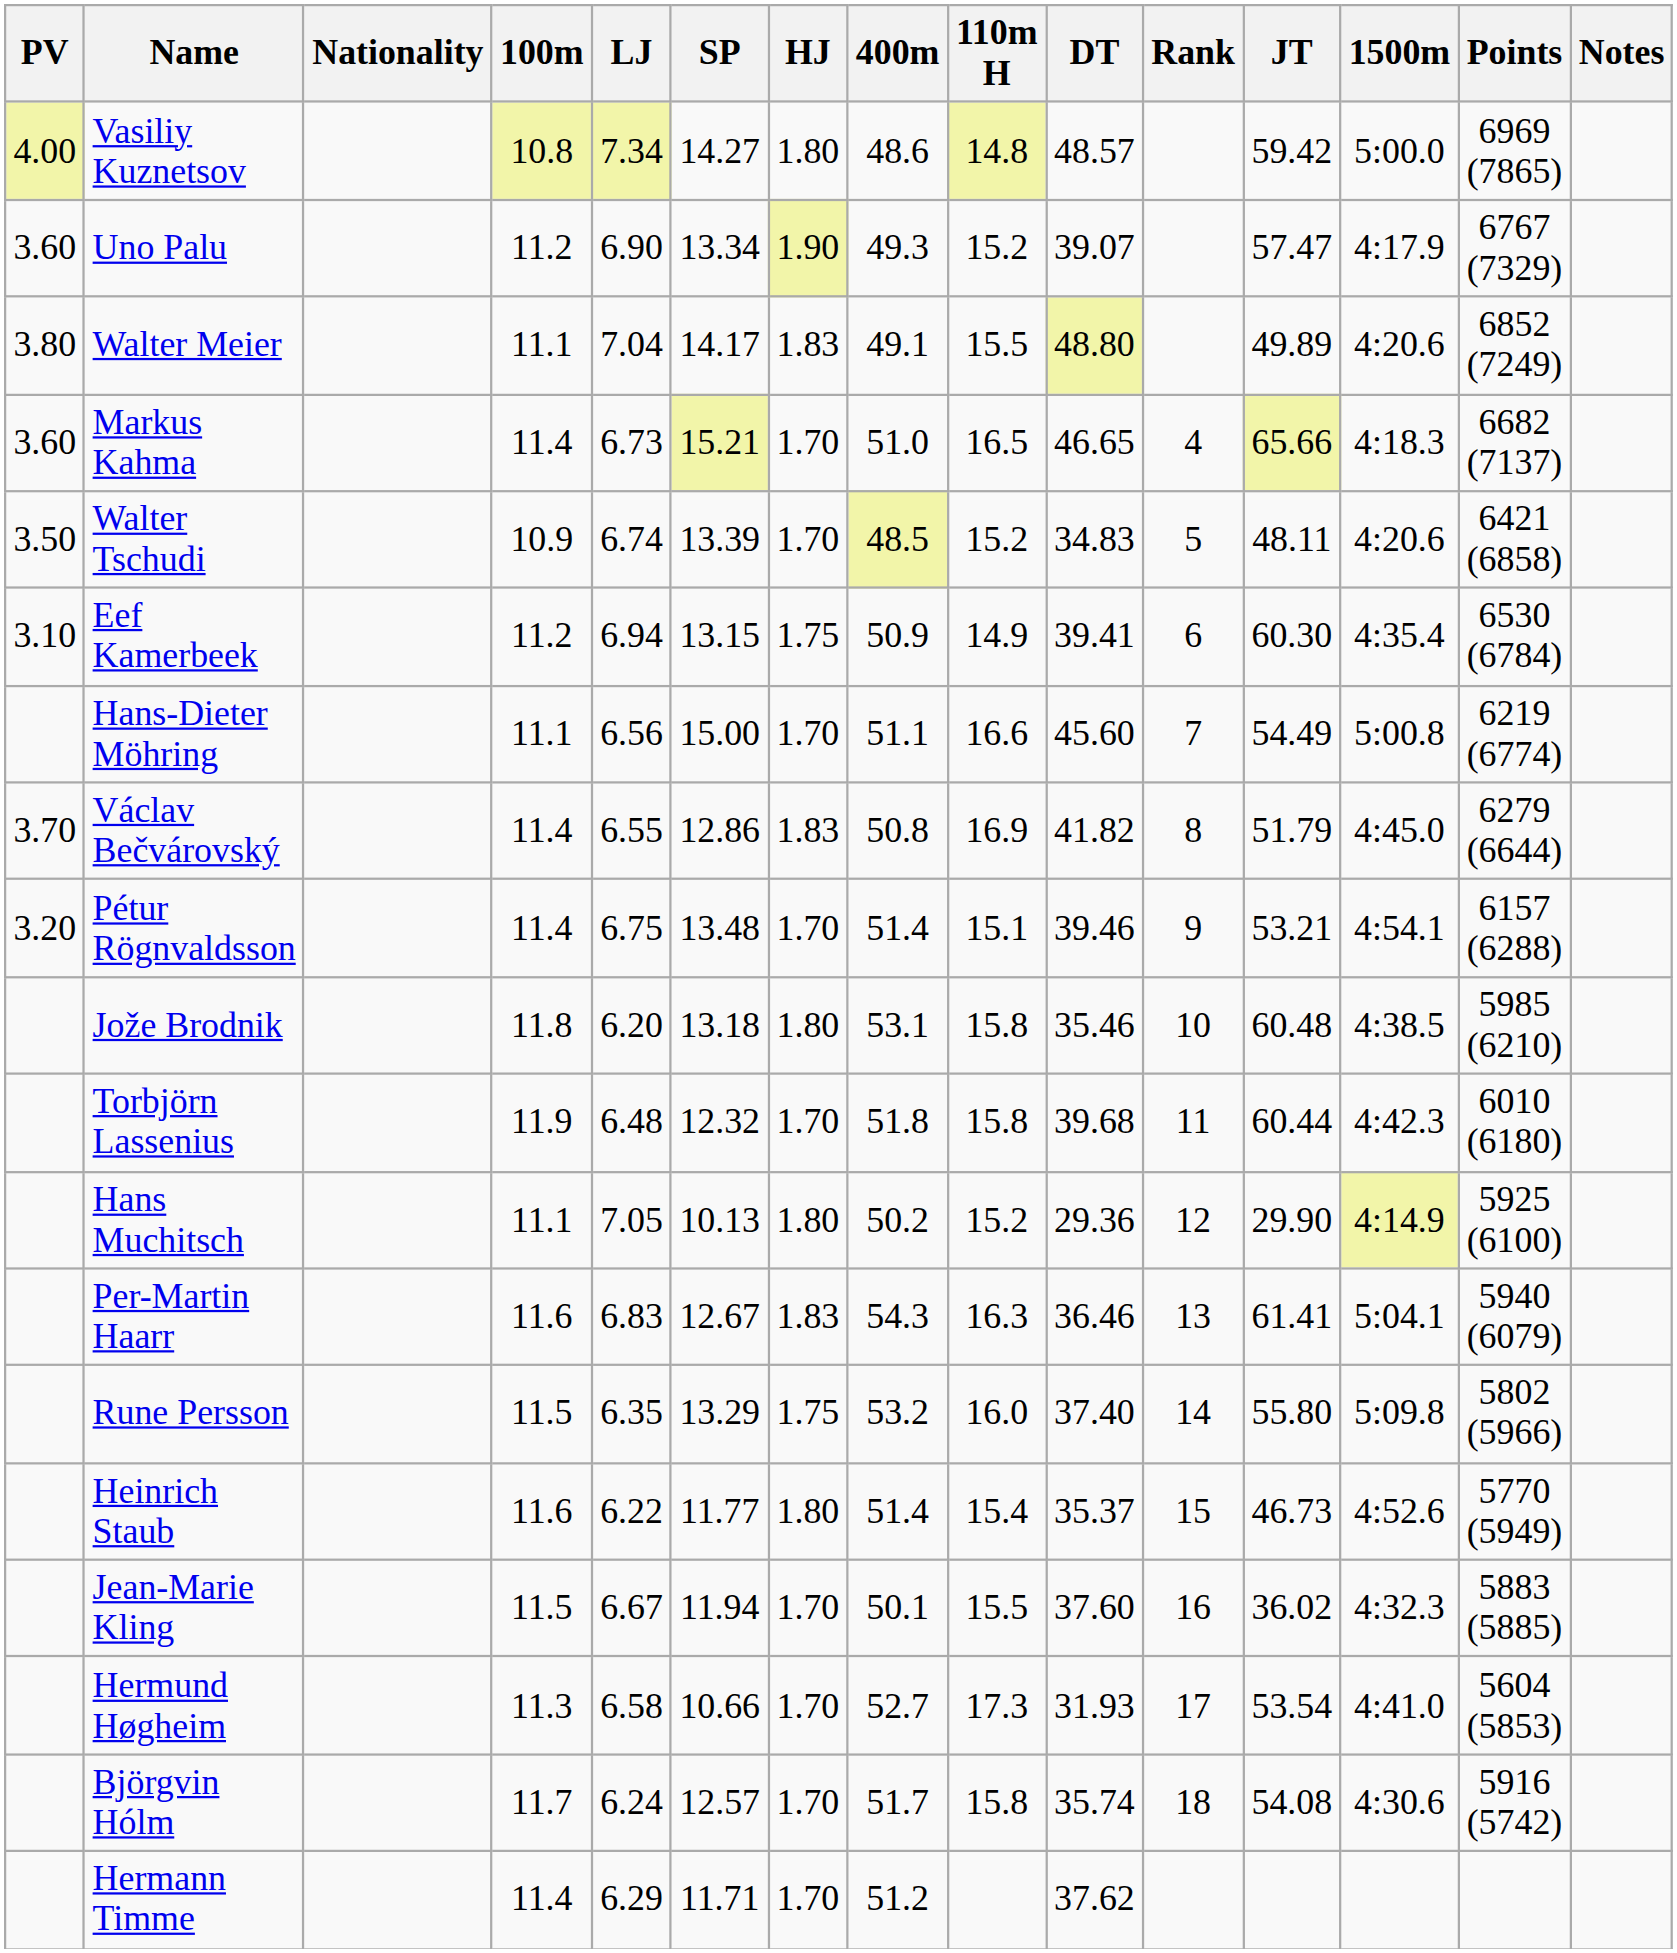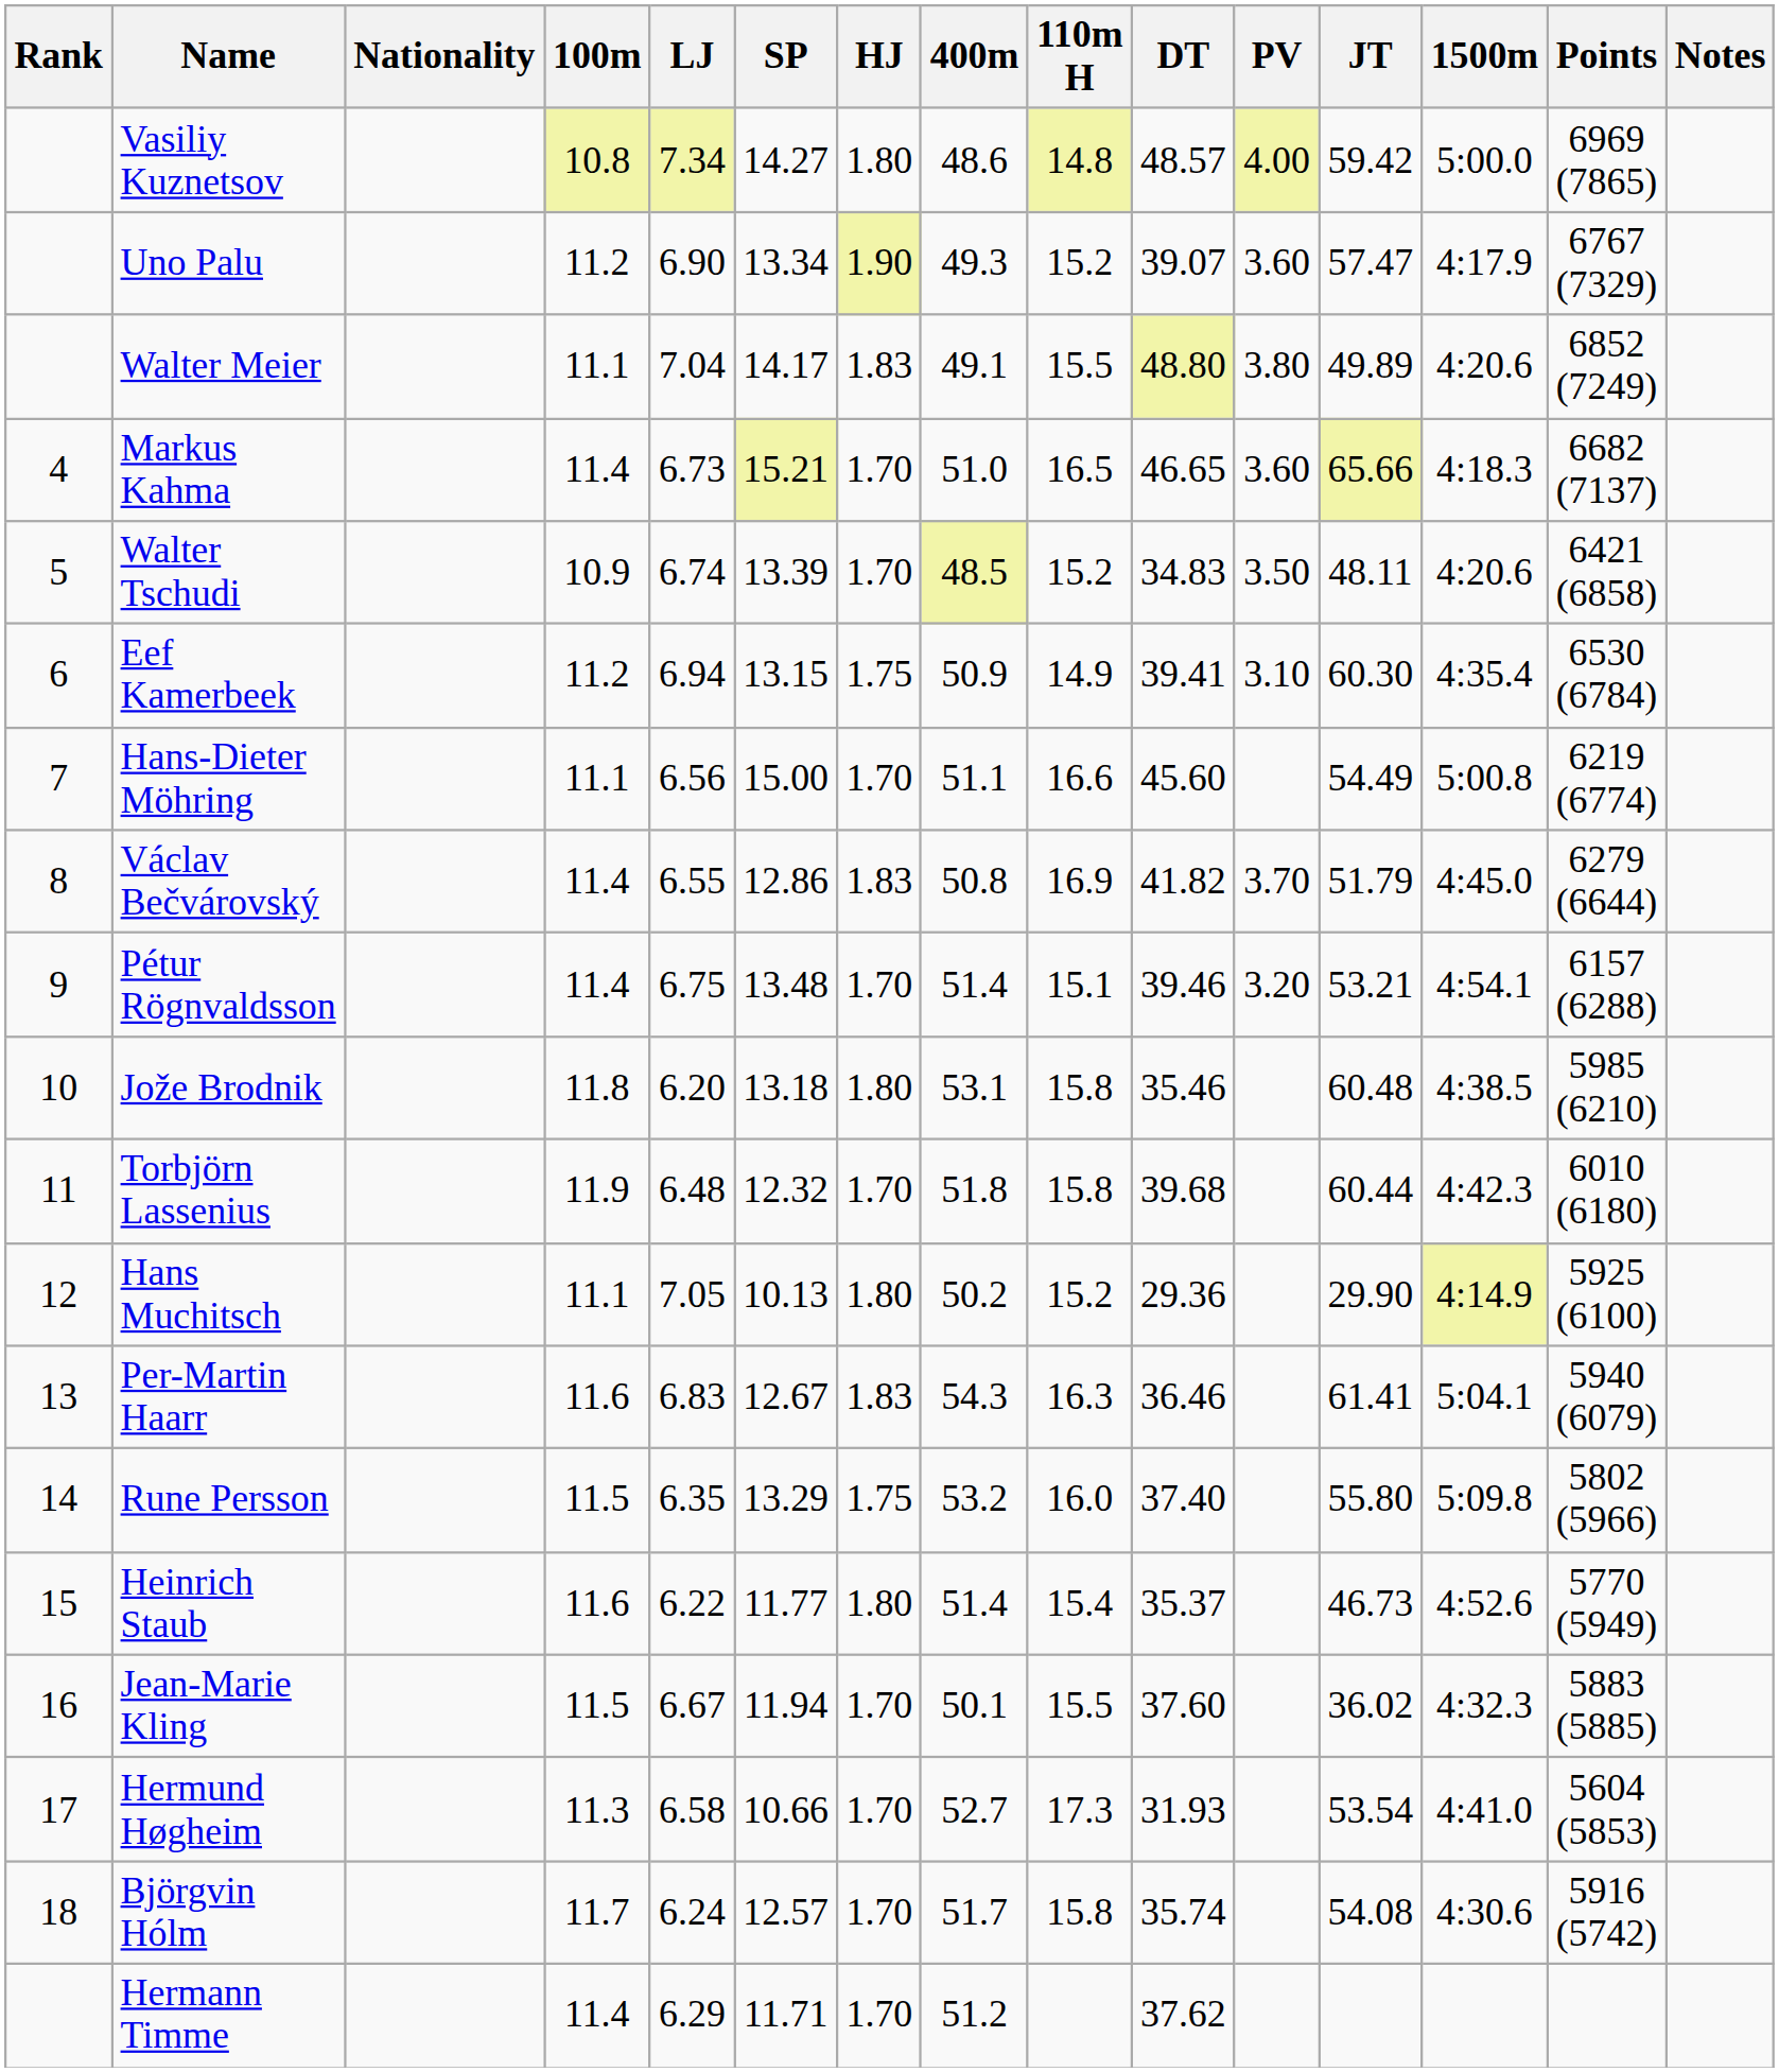 <table class="wikitable sortable" style="text-align:center">
 <tr>
-<th>PV</th>
+<th>Rank</th>
 <th>Name</th>
 <th>Nationality</th>
 <th>100m</th>
 <th>LJ</th>
 <th>SP</th>
 <th>HJ</th>
 <th>400m</th>
 <th>110m H</th>
 <th>DT</th>
-<th>Rank</th>
+<th>PV</th>
 <th>JT</th>
 <th>1500m</th>
 <th>Points</th>
 <th>Notes</th>
 </tr>
 <tr>
-<td bgcolor=F2F5A9>4.00</td>
+<td></td>
 <td align=left><a href='#'>Vasiliy Kuznetsov</a></td>
 <td align=left></td>
 <td bgcolor=#F2F5A9>10.8</td>
 <td bgcolor=#F2F5A9>7.34</td>
 <td>14.27</td>
 <td>1.80</td>
 <td>48.6</td>
 <td bgcolor=#F2F5A9>14.8</td>
 <td>48.57</td>
-<td></td>
+<td bgcolor=F2F5A9>4.00</td>
 <td>59.42</td>
 <td>5:00.0</td>
 <td>6969 (7865)</td>
 <td></td>
 </tr>
 <tr>
-<td>3.60</td>
+<td></td>
 <td align=left><a href='#'>Uno Palu</a></td>
 <td align=left></td>
 <td>11.2</td>
 <td>6.90</td>
 <td>13.34</td>
 <td bgcolor=#F2F5A9>1.90</td>
 <td>49.3</td>
 <td>15.2</td>
 <td>39.07</td>
-<td></td>
+<td>3.60</td>
 <td>57.47</td>
 <td>4:17.9</td>
 <td>6767 (7329)</td>
 <td></td>
 </tr>
 <tr>
-<td>3.80</td>
+<td></td>
 <td align=left><a href='#'>Walter Meier</a></td>
 <td align=left></td>
 <td>11.1</td>
 <td>7.04</td>
 <td>14.17</td>
 <td>1.83</td>
 <td>49.1</td>
 <td>15.5</td>
 <td bgcolor=#F2F5A9>48.80</td>
-<td></td>
+<td>3.80</td>
 <td>49.89</td>
 <td>4:20.6</td>
 <td>6852 (7249)</td>
 <td></td>
 </tr>
 <tr>
-<td>3.60</td>
+<td>4</td>
 <td align=left><a href='#'>Markus Kahma</a></td>
 <td align=left></td>
 <td>11.4</td>
 <td>6.73</td>
 <td bgcolor=#F2F5A9>15.21</td>
 <td>1.70</td>
 <td>51.0</td>
 <td>16.5</td>
 <td>46.65</td>
-<td>4</td>
+<td>3.60</td>
 <td bgcolor=#F2F5A9>65.66</td>
 <td>4:18.3</td>
 <td>6682 (7137)</td>
 <td></td>
 </tr>
 <tr>
-<td>3.50</td>
+<td>5</td>
 <td align=left><a href='#'>Walter Tschudi</a></td>
 <td align=left></td>
 <td>10.9</td>
 <td>6.74</td>
 <td>13.39</td>
 <td>1.70</td>
 <td bgcolor=#F2F5A9>48.5</td>
 <td>15.2</td>
 <td>34.83</td>
-<td>5</td>
+<td>3.50</td>
 <td>48.11</td>
 <td>4:20.6</td>
 <td>6421 (6858)</td>
 <td></td>
 </tr>
 <tr>
-<td>3.10</td>
+<td>6</td>
 <td align=left><a href='#'>Eef Kamerbeek</a></td>
 <td align=left></td>
 <td>11.2</td>
 <td>6.94</td>
 <td>13.15</td>
 <td>1.75</td>
 <td>50.9</td>
 <td>14.9</td>
 <td>39.41</td>
-<td>6</td>
+<td>3.10</td>
 <td>60.30</td>
 <td>4:35.4</td>
 <td>6530 (6784)</td>
 <td></td>
 </tr>
 <tr>
-<td></td>
+<td>7</td>
 <td align=left><a href='#'>Hans-Dieter Möhring</a></td>
 <td align=left></td>
 <td>11.1</td>
 <td>6.56</td>
 <td>15.00</td>
 <td>1.70</td>
 <td>51.1</td>
 <td>16.6</td>
 <td>45.60</td>
-<td>7</td>
+<td></td>
 <td>54.49</td>
 <td>5:00.8</td>
 <td>6219 (6774)</td>
 <td></td>
 </tr>
 <tr>
-<td>3.70</td>
+<td>8</td>
 <td align=left><a href='#'>Václav Bečvárovský</a></td>
 <td align=left></td>
 <td>11.4</td>
 <td>6.55</td>
 <td>12.86</td>
 <td>1.83</td>
 <td>50.8</td>
 <td>16.9</td>
 <td>41.82</td>
-<td>8</td>
+<td>3.70</td>
 <td>51.79</td>
 <td>4:45.0</td>
 <td>6279 (6644)</td>
 <td></td>
 </tr>
 <tr>
-<td>3.20</td>
+<td>9</td>
 <td align=left><a href='#'>Pétur Rögnvaldsson</a></td>
 <td align=left></td>
 <td>11.4</td>
 <td>6.75</td>
 <td>13.48</td>
 <td>1.70</td>
 <td>51.4</td>
 <td>15.1</td>
 <td>39.46</td>
-<td>9</td>
+<td>3.20</td>
 <td>53.21</td>
 <td>4:54.1</td>
 <td>6157 (6288)</td>
 <td></td>
 </tr>
 <tr>
-<td></td>
+<td>10</td>
 <td align=left><a href='#'>Jože Brodnik</a></td>
 <td align=left></td>
 <td>11.8</td>
 <td>6.20</td>
 <td>13.18</td>
 <td>1.80</td>
 <td>53.1</td>
 <td>15.8</td>
 <td>35.46</td>
-<td>10</td>
+<td></td>
 <td>60.48</td>
 <td>4:38.5</td>
 <td>5985 (6210)</td>
 <td></td>
 </tr>
 <tr>
-<td></td>
+<td>11</td>
 <td align=left><a href='#'>Torbjörn Lassenius</a></td>
 <td align=left></td>
 <td>11.9</td>
 <td>6.48</td>
 <td>12.32</td>
 <td>1.70</td>
 <td>51.8</td>
 <td>15.8</td>
 <td>39.68</td>
-<td>11</td>
+<td></td>
 <td>60.44</td>
 <td>4:42.3</td>
 <td>6010 (6180)</td>
 <td></td>
 </tr>
 <tr>
-<td></td>
+<td>12</td>
 <td align=left><a href='#'>Hans Muchitsch</a></td>
 <td align=left></td>
 <td>11.1</td>
 <td>7.05</td>
 <td>10.13</td>
 <td>1.80</td>
 <td>50.2</td>
 <td>15.2</td>
 <td>29.36</td>
-<td>12</td>
+<td></td>
 <td>29.90</td>
 <td bgcolor=#F2F5A9>4:14.9</td>
 <td>5925 (6100)</td>
 <td></td>
 </tr>
 <tr>
-<td></td>
+<td>13</td>
 <td align=left><a href='#'>Per-Martin Haarr</a></td>
 <td align=left></td>
 <td>11.6</td>
 <td>6.83</td>
 <td>12.67</td>
 <td>1.83</td>
 <td>54.3</td>
 <td>16.3</td>
 <td>36.46</td>
-<td>13</td>
+<td></td>
 <td>61.41</td>
 <td>5:04.1</td>
 <td>5940 (6079)</td>
 <td></td>
 </tr>
 <tr>
-<td></td>
+<td>14</td>
 <td align=left><a href='#'>Rune Persson</a></td>
 <td align=left></td>
 <td>11.5</td>
 <td>6.35</td>
 <td>13.29</td>
 <td>1.75</td>
 <td>53.2</td>
 <td>16.0</td>
 <td>37.40</td>
-<td>14</td>
+<td></td>
 <td>55.80</td>
 <td>5:09.8</td>
 <td>5802 (5966)</td>
 <td></td>
 </tr>
 <tr>
-<td></td>
+<td>15</td>
 <td align=left><a href='#'>Heinrich Staub</a></td>
 <td align=left></td>
 <td>11.6</td>
 <td>6.22</td>
 <td>11.77</td>
 <td>1.80</td>
 <td>51.4</td>
 <td>15.4</td>
 <td>35.37</td>
-<td>15</td>
+<td></td>
 <td>46.73</td>
 <td>4:52.6</td>
 <td>5770 (5949)</td>
 <td></td>
 </tr>
 <tr>
-<td></td>
+<td>16</td>
 <td align=left><a href='#'>Jean-Marie Kling</a></td>
 <td align=left></td>
 <td>11.5</td>
 <td>6.67</td>
 <td>11.94</td>
 <td>1.70</td>
 <td>50.1</td>
 <td>15.5</td>
 <td>37.60</td>
-<td>16</td>
+<td></td>
 <td>36.02</td>
 <td>4:32.3</td>
 <td>5883 (5885)</td>
 <td></td>
 </tr>
 <tr>
-<td></td>
+<td>17</td>
 <td align=left><a href='#'>Hermund Høgheim</a></td>
 <td align=left></td>
 <td>11.3</td>
 <td>6.58</td>
 <td>10.66</td>
 <td>1.70</td>
 <td>52.7</td>
 <td>17.3</td>
 <td>31.93</td>
-<td>17</td>
+<td></td>
 <td>53.54</td>
 <td>4:41.0</td>
 <td>5604 (5853)</td>
 <td></td>
 </tr>
 <tr>
-<td></td>
+<td>18</td>
 <td align=left><a href='#'>Björgvin Hólm</a></td>
 <td align=left></td>
 <td>11.7</td>
 <td>6.24</td>
 <td>12.57</td>
 <td>1.70</td>
 <td>51.7</td>
 <td>15.8</td>
 <td>35.74</td>
-<td>18</td>
+<td></td>
 <td>54.08</td>
 <td>4:30.6</td>
 <td>5916 (5742)</td>
 <td></td>
 </tr>
 <tr>
 <td></td>
 <td align=left><a href='#'>Hermann Timme</a></td>
 <td align=left></td>
 <td>11.4</td>
 <td>6.29</td>
 <td>11.71</td>
 <td>1.70</td>
 <td>51.2</td>
 <td></td>
 <td>37.62</td>
 <td></td>
 <td></td>
 <td></td>
 <td></td>
 <td></td>
 </tr>
 </table>
